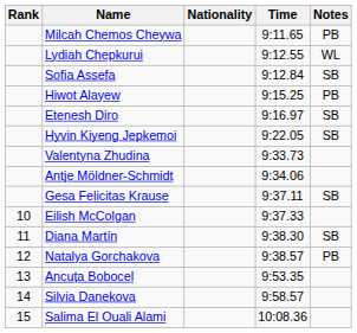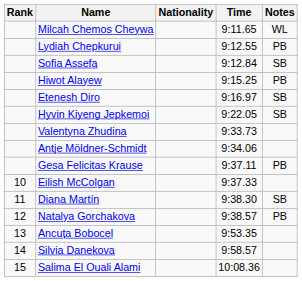 <table class="wikitable sortable" style="text-align:center">
 <tr>
 <th>Rank</th>
 <th>Name</th>
 <th>Nationality</th>
 <th>Time</th>
 <th>Notes</th>
 </tr>
 <tr>
 <td></td>
 <td align=left><a href='#'>Milcah Chemos Cheywa</a></td>
 <td align=left></td>
 <td>9:11.65</td>
-<td>PB</td>
+<td>WL</td>
 </tr>
 <tr>
 <td></td>
 <td align=left><a href='#'>Lydiah Chepkurui</a></td>
 <td align=left></td>
 <td>9:12.55</td>
-<td>WL</td>
+<td>PB</td>
 </tr>
 <tr>
 <td></td>
 <td align=left><a href='#'>Sofia Assefa</a></td>
 <td align=left></td>
 <td>9:12.84</td>
 <td>SB</td>
 </tr>
 <tr>
 <td></td>
 <td align=left><a href='#'>Hiwot Alayew</a></td>
 <td align=left></td>
 <td>9:15.25</td>
 <td>PB</td>
 </tr>
 <tr>
 <td></td>
 <td align=left><a href='#'>Etenesh Diro</a></td>
 <td align=left></td>
 <td>9:16.97</td>
 <td>SB</td>
 </tr>
 <tr>
 <td></td>
 <td align=left><a href='#'>Hyvin Kiyeng Jepkemoi</a></td>
 <td align=left></td>
 <td>9:22.05</td>
 <td>SB</td>
 </tr>
 <tr>
 <td></td>
 <td align=left><a href='#'>Valentyna Zhudina</a></td>
 <td align=left></td>
 <td>9:33.73</td>
 <td></td>
 </tr>
 <tr>
 <td></td>
 <td align=left><a href='#'>Antje Möldner-Schmidt</a></td>
 <td align=left></td>
 <td>9:34.06</td>
 <td></td>
 </tr>
 <tr>
 <td></td>
 <td align=left><a href='#'>Gesa Felicitas Krause</a></td>
 <td align=left></td>
 <td>9:37.11</td>
-<td>SB</td>
+<td>PB</td>
 </tr>
 <tr>
 <td>10</td>
 <td align=left><a href='#'>Eilish McColgan</a></td>
 <td align=left></td>
 <td>9:37.33</td>
 <td></td>
 </tr>
 <tr>
 <td>11</td>
 <td align=left><a href='#'>Diana Martín</a></td>
 <td align=left></td>
 <td>9:38.30</td>
 <td>SB</td>
 </tr>
 <tr>
 <td>12</td>
 <td align=left><a href='#'>Natalya Gorchakova</a></td>
 <td align=left></td>
 <td>9:38.57</td>
 <td>PB</td>
 </tr>
 <tr>
 <td>13</td>
 <td align=left><a href='#'>Ancuța Bobocel</a></td>
 <td align=left></td>
 <td>9:53.35</td>
 <td></td>
 </tr>
 <tr>
 <td>14</td>
 <td align=left><a href='#'>Silvia Danekova</a></td>
 <td align=left></td>
 <td>9:58.57</td>
 <td></td>
 </tr>
 <tr>
 <td>15</td>
 <td align=left><a href='#'>Salima El Ouali Alami</a></td>
 <td align=left></td>
 <td>10:08.36</td>
 <td></td>
 </tr>
 </table>
